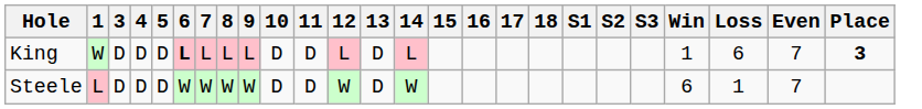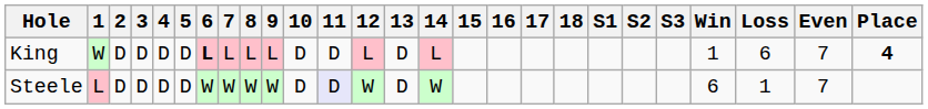 <table class="wikitable" style="text-align:center">
 <tr>
 <th>Hole</th>
 <th>1</th>
+<th>2</th>
 <th>3</th>
 <th>4</th>
 <th>5</th>
 <th>6</th>
 <th>7</th>
 <th>8</th>
 <th>9</th>
 <th>10</th>
 <th>11</th>
 <th>12</th>
 <th>13</th>
 <th>14</th>
 <th>15</th>
 <th>16</th>
 <th>17</th>
 <th>18</th>
 <th>S1</th>
 <th>S2</th>
 <th>S3</th>
 <th>Win</th>
 <th>Loss</th>
 <th>Even</th>
 <th>Place</th>
 </tr>
 <tr>
 <td align=left> King</td>
 <td bgcolor=ccffcc>W</td>
 <td>D</td>
 <td>D</td>
 <td>D</td>
+<td>D</td>
 <td bgcolor=pink><strong>L</strong></td>
 <td bgcolor=pink>L</td>
 <td bgcolor=pink>L</td>
 <td bgcolor=pink>L</td>
 <td>D</td>
 <td>D</td>
 <td bgcolor=pink>L</td>
 <td>D</td>
 <td bgcolor=pink>L</td>
 <td></td>
 <td></td>
 <td></td>
 <td></td>
 <td></td>
 <td></td>
 <td></td>
 <td>1</td>
 <td>6</td>
 <td>7</td>
-<td><strong>3</strong></td>
+<td><strong>4</strong></td>
 </tr>
 <tr>
 <td align=left> Steele</td>
 <td bgcolor=pink>L</td>
+<td>D</td>
 <td>D</td>
 <td>D</td>
 <td>D</td>
 <td bgcolor=ccffcc>W</td>
 <td bgcolor=ccffcc>W</td>
 <td bgcolor=ccffcc>W</td>
 <td bgcolor=ccffcc>W</td>
 <td>D</td>
-<td>D</td>
+<td style="background: lavender;">D</td>
 <td bgcolor=ccffcc>W</td>
 <td>D</td>
 <td bgcolor=ccffcc>W</td>
 <td></td>
 <td></td>
 <td></td>
 <td></td>
 <td></td>
 <td></td>
 <td></td>
 <td>6</td>
 <td>1</td>
 <td>7</td>
 <td></td>
 </tr>
 </table>
